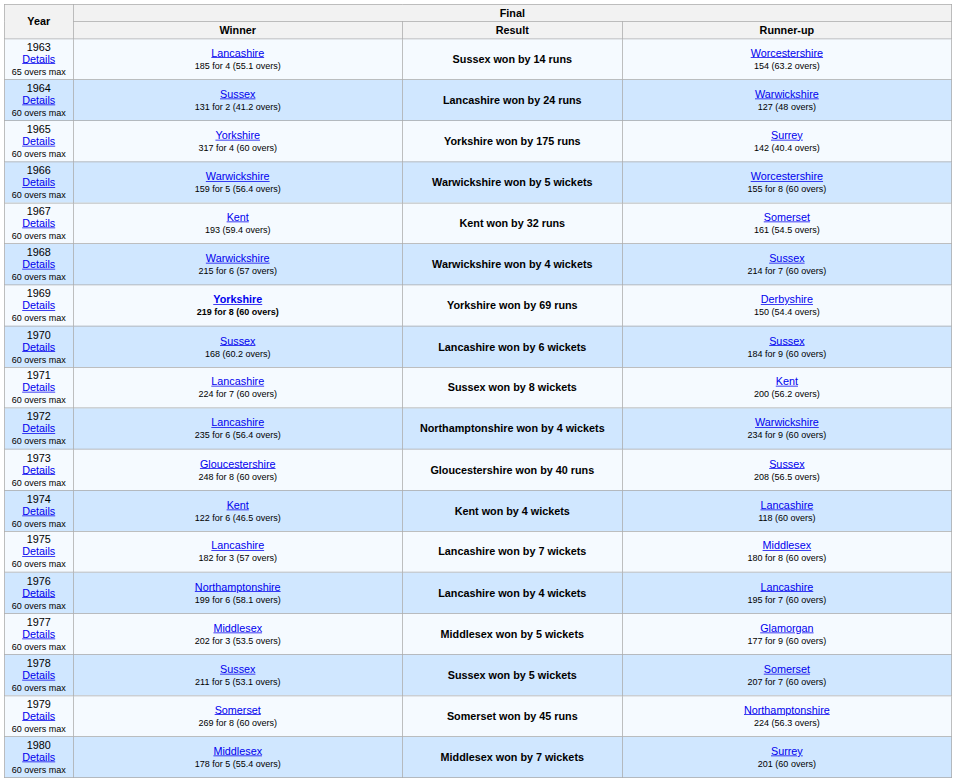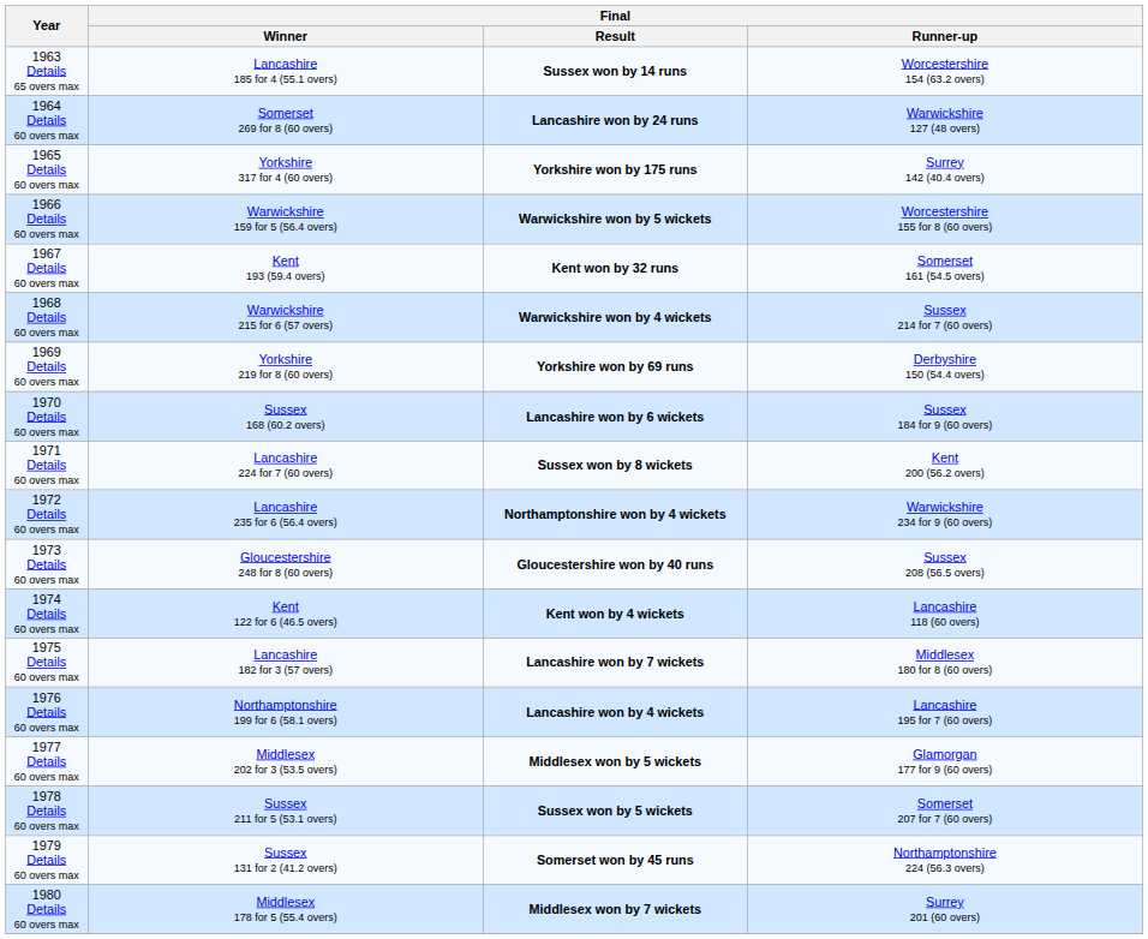 <table class="wikitable" style="font-size:90%; width:100%">
 <tr>
 <th rowspan=2 width=5%>Year</th>
 <th colspan=3>Final</th>
 </tr>
 <tr>
 <th width=24%>Winner</th>
 <th width=16%>Result</th>
 <th width=24%>Runner-up</th>
 </tr>
 <tr align=center bgcolor=#F5FAFF>
 <td>1963<br><a href='#'>Details</a><br><small>65 overs max</small></td>
 <td><a href='#'>Lancashire</a><br><small>185 for 4 (55.1 overs)</small></td>
 <td><strong>Sussex won by 14 runs</strong> </td>
 <td><a href='#'>Worcestershire</a><br><small>154 (63.2 overs)</small></td>
 </tr>
 <tr align=center bgcolor=#D0E7FF>
 <td>1964<br><a href='#'>Details</a><br><small>60 overs max</small></td>
-<td><a href='#'>Sussex</a><br><small>131 for 2 (41.2 overs)</small></td>
+<td><a href='#'>Somerset</a><br><small>269 for 8 (60 overs)</small></td>
 <td><strong>Lancashire won by 24 runs</strong> </td>
 <td><a href='#'>Warwickshire</a><br><small>127 (48 overs)</small></td>
 </tr>
 <tr align=center bgcolor=#F5FAFF>
 <td>1965<br><a href='#'>Details</a><br><small>60 overs max</small></td>
 <td><a href='#'>Yorkshire</a><br><small>317 for 4 (60 overs)</small></td>
 <td><strong>Yorkshire won by 175 runs</strong> </td>
 <td><a href='#'>Surrey</a><br><small>142 (40.4 overs)</small></td>
 </tr>
 <tr align=center bgcolor=#D0E7FF>
 <td>1966<br><a href='#'>Details</a><br><small>60 overs max</small></td>
 <td><a href='#'>Warwickshire</a><br><small>159 for 5 (56.4 overs)</small></td>
 <td><strong>Warwickshire won by 5 wickets</strong> </td>
 <td><a href='#'>Worcestershire</a><br><small>155 for 8 (60 overs)</small></td>
 </tr>
 <tr align=center bgcolor=#F5FAFF>
 <td>1967<br><a href='#'>Details</a><br><small>60 overs max</small></td>
 <td><a href='#'>Kent</a><br><small>193 (59.4 overs)</small></td>
 <td><strong>Kent won by 32 runs</strong> </td>
 <td><a href='#'>Somerset</a><br><small>161 (54.5 overs)</small></td>
 </tr>
 <tr align=center bgcolor=#D0E7FF>
 <td>1968<br><a href='#'>Details</a><br><small>60 overs max</small></td>
 <td><a href='#'>Warwickshire</a><br><small>215 for 6 (57 overs)</small></td>
 <td><strong>Warwickshire won by 4 wickets</strong> </td>
 <td><a href='#'>Sussex</a><br><small>214 for 7 (60 overs)</small></td>
 </tr>
 <tr align=center bgcolor=#F5FAFF>
 <td>1969<br><a href='#'>Details</a><br><small>60 overs max</small></td>
-<td><strong><a href='#'>Yorkshire</a><br><small>219 for 8 (60 overs)</small></strong></td>
+<td><a href='#'>Yorkshire</a><br><small>219 for 8 (60 overs)</small></td>
 <td><strong>Yorkshire won by 69 runs</strong> </td>
 <td><a href='#'>Derbyshire</a><br><small>150 (54.4 overs)</small></td>
 </tr>
 <tr align=center bgcolor=#D0E7FF>
 <td>1970<br><a href='#'>Details</a><br><small>60 overs max</small></td>
 <td><a href='#'>Sussex</a><br><small>168 (60.2 overs)</small></td>
 <td><strong>Lancashire won by 6 wickets</strong> </td>
 <td><a href='#'>Sussex</a><br><small>184 for 9 (60 overs)</small></td>
 </tr>
 <tr align=center bgcolor=#F5FAFF>
 <td>1971<br><a href='#'>Details</a><br><small>60 overs max</small></td>
 <td><a href='#'>Lancashire</a><br><small>224 for 7 (60 overs)</small></td>
 <td><strong>Sussex won by 8 wickets</strong> </td>
 <td><a href='#'>Kent</a><br><small>200 (56.2 overs)</small></td>
 </tr>
 <tr align=center bgcolor=#D0E7FF>
 <td>1972<br><a href='#'>Details</a><br><small>60 overs max</small></td>
 <td><a href='#'>Lancashire</a><br><small>235 for 6 (56.4 overs)</small></td>
 <td><strong>Northamptonshire won by 4 wickets</strong> </td>
 <td><a href='#'>Warwickshire</a><br><small>234 for 9 (60 overs)</small></td>
 </tr>
 <tr align=center bgcolor=#F5FAFF>
 <td>1973<br><a href='#'>Details</a><br><small>60 overs max</small></td>
 <td><a href='#'>Gloucestershire</a><br><small>248 for 8 (60 overs)</small></td>
 <td><strong>Gloucestershire won by 40 runs</strong> </td>
 <td><a href='#'>Sussex</a><br><small>208 (56.5 overs)</small></td>
 </tr>
 <tr align=center bgcolor=#D0E7FF>
 <td>1974<br><a href='#'>Details</a><br><small>60 overs max</small></td>
 <td><a href='#'>Kent</a><br><small>122 for 6 (46.5 overs)</small></td>
 <td><strong>Kent won by 4 wickets</strong> </td>
 <td><a href='#'>Lancashire</a><br><small>118 (60 overs)</small></td>
 </tr>
 <tr align=center bgcolor=#F5FAFF>
 <td>1975<br><a href='#'>Details</a><br><small>60 overs max</small></td>
 <td><a href='#'>Lancashire</a><br><small>182 for 3 (57 overs)</small></td>
 <td><strong>Lancashire won by 7 wickets</strong> </td>
 <td><a href='#'>Middlesex</a><br><small>180 for 8 (60 overs)</small></td>
 </tr>
 <tr align=center bgcolor=#D0E7FF>
 <td>1976<br><a href='#'>Details</a><br><small>60 overs max</small></td>
 <td><a href='#'>Northamptonshire</a><br><small>199 for 6 (58.1 overs)</small></td>
 <td><strong>Lancashire won by 4 wickets</strong> </td>
 <td><a href='#'>Lancashire</a><br><small>195 for 7 (60 overs)</small></td>
 </tr>
 <tr align=center bgcolor=#F5FAFF>
 <td>1977<br><a href='#'>Details</a><br><small>60 overs max</small></td>
 <td><a href='#'>Middlesex</a><br><small>202 for 3 (53.5 overs)</small></td>
 <td><strong>Middlesex won by 5 wickets</strong> </td>
 <td><a href='#'>Glamorgan</a><br><small>177 for 9 (60 overs)</small></td>
 </tr>
 <tr align=center bgcolor=#D0E7FF>
 <td>1978<br><a href='#'>Details</a><br><small>60 overs max</small></td>
 <td><a href='#'>Sussex</a><br><small>211 for 5 (53.1 overs)</small></td>
 <td><strong>Sussex won by 5 wickets</strong> </td>
 <td><a href='#'>Somerset</a><br><small>207 for 7 (60 overs)</small></td>
 </tr>
 <tr align=center bgcolor=#F5FAFF>
 <td>1979<br><a href='#'>Details</a><br><small>60 overs max</small></td>
-<td><a href='#'>Somerset</a><br><small>269 for 8 (60 overs)</small></td>
+<td><a href='#'>Sussex</a><br><small>131 for 2 (41.2 overs)</small></td>
 <td><strong>Somerset won by 45 runs</strong> </td>
 <td><a href='#'>Northamptonshire</a><br><small>224 (56.3 overs)</small></td>
 </tr>
 <tr align=center bgcolor=#D0E7FF>
 <td>1980<br><a href='#'>Details</a><br><small>60 overs max</small></td>
 <td><a href='#'>Middlesex</a><br><small>178 for 5 (55.4 overs)</small></td>
 <td><strong>Middlesex won by 7 wickets</strong> </td>
 <td><a href='#'>Surrey</a><br><small>201 (60 overs)</small></td>
 </tr>
 </table>
